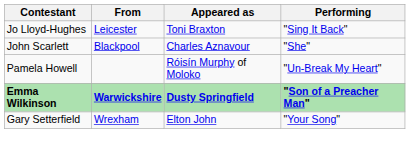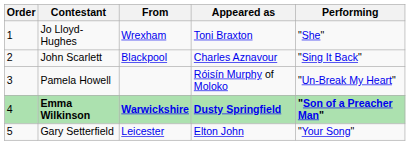 <table class="wikitable">
 <tr>
+<th>Order</th>
 <th>Contestant</th>
 <th>From</th>
 <th>Appeared as</th>
 <th>Performing</th>
 </tr>
 <tr>
+<td>1</td>
 <td>Jo Lloyd-Hughes</td>
-<td><a href='#'>Leicester</a></td>
+<td><a href='#'>Wrexham</a></td>
 <td><a href='#'>Toni Braxton</a></td>
+<td>"<a href='#'>She</a>"</td>
+</tr>
+<tr>
+<td>2</td>
+<td>John Scarlett</td>
+<td><a href='#'>Blackpool</a></td>
+<td><a href='#'>Charles Aznavour</a></td>
 <td>"<a href='#'>Sing It Back</a>"</td>
 </tr>
 <tr>
-<td>John Scarlett</td>
-<td><a href='#'>Blackpool</a></td>
-<td><a href='#'>Charles Aznavour</a></td>
-<td>"<a href='#'>She</a>"</td>
-</tr>
-<tr>
+<td>3</td>
 <td>Pamela Howell</td>
 <td></td>
 <td><a href='#'>Róisín Murphy</a> of <a href='#'>Moloko</a></td>
 <td>"<a href='#'>Un-Break My Heart</a>"</td>
 </tr>
 <tr style="background:#ACE1AF;">
+<td>4</td>
 <td><strong>Emma Wilkinson</strong></td>
 <td><strong><a href='#'>Warwickshire</a></strong></td>
 <td><strong><a href='#'>Dusty Springfield</a></strong></td>
 <td><strong>"<a href='#'>Son of a Preacher Man</a>"</strong></td>
 </tr>
 <tr>
+<td>5</td>
 <td>Gary Setterfield</td>
-<td><a href='#'>Wrexham</a></td>
+<td><a href='#'>Leicester</a></td>
 <td><a href='#'>Elton John</a></td>
 <td>"<a href='#'>Your Song</a>"</td>
 </tr>
 </table>
